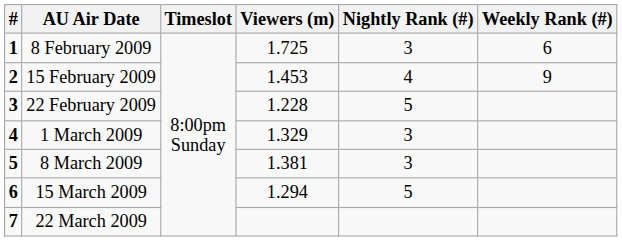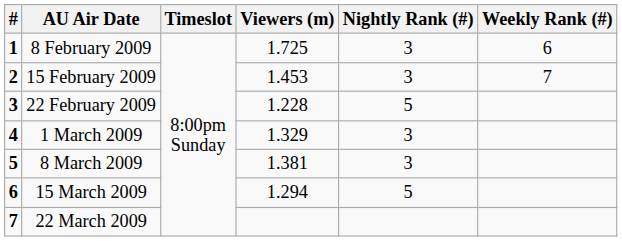 <table class="wikitable sortable">
 <tr>
 <th>#</th>
 <th>AU Air Date</th>
 <th>Timeslot</th>
 <th>Viewers (m)</th>
 <th>Nightly Rank (#)</th>
 <th>Weekly Rank (#)</th>
 </tr>
 <tr>
 <td style="text-align:center"><strong>1</strong></td>
 <td style="text-align:center">8 February 2009</td>
 <td style="text-align:center" rowspan="7">8:00pm <br> Sunday</td>
 <td style="text-align:center">1.725</td>
 <td style="text-align:center">3</td>
 <td style="text-align:center">6</td>
 </tr>
 <tr>
 <td style="text-align:center"><strong>2</strong></td>
 <td style="text-align:center">15 February 2009</td>
 <td style="text-align:center">1.453</td>
-<td style="text-align:center">4</td>
-<td style="text-align:center">9</td>
+<td style="text-align:center">3</td>
+<td style="text-align:center">7</td>
 </tr>
 <tr>
 <td style="text-align:center"><strong>3</strong></td>
 <td style="text-align:center">22 February 2009</td>
 <td style="text-align:center">1.228</td>
 <td style="text-align:center">5</td>
 <td style="text-align:center"></td>
 </tr>
 <tr>
 <td style="text-align:center"><strong>4</strong></td>
 <td style="text-align:center">1 March 2009</td>
 <td style="text-align:center">1.329</td>
 <td style="text-align:center">3</td>
 <td style="text-align:center"></td>
 </tr>
 <tr>
 <td style="text-align:center"><strong>5</strong></td>
 <td style="text-align:center">8 March 2009</td>
 <td style="text-align:center">1.381</td>
 <td style="text-align:center">3</td>
 <td style="text-align:center"></td>
 </tr>
 <tr>
 <td style="text-align:center"><strong>6</strong></td>
 <td style="text-align:center">15 March 2009</td>
 <td style="text-align:center">1.294</td>
 <td style="text-align:center">5</td>
 <td style="text-align:center"></td>
 </tr>
 <tr>
 <td style="text-align:center"><strong>7</strong></td>
 <td style="text-align:center">22 March 2009</td>
 <td style="text-align:center"></td>
 <td style="text-align:center"></td>
 <td style="text-align:center"></td>
 </tr>
 </table>
